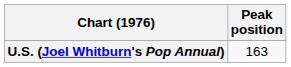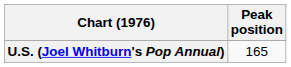 <table class="wikitable sortable plainrowheaders" style="text-align:center">
 <tr>
 <th>Chart (1976)</th>
 <th>Peak<br>position</th>
 </tr>
 <tr>
 </tr>
 <tr>
 <th scope="row">U.S. (<a href='#'>Joel Whitburn</a>'s <em>Pop Annual</em>)</th>
-<td style="text-align:center;">163</td>
+<td style="text-align:center;">165</td>
 </tr>
 </table>
